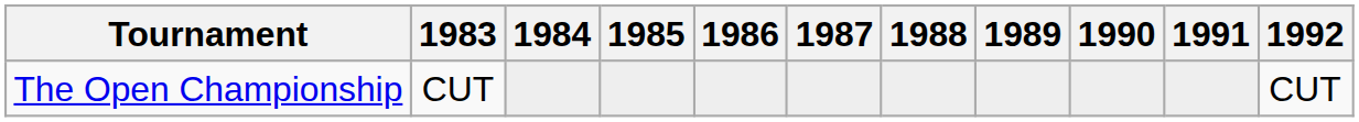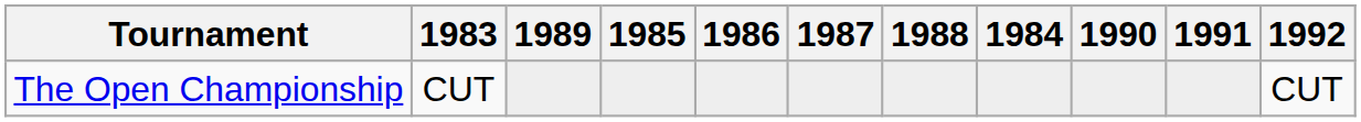 <table class="wikitable" style="font-size:95%;text-align:center;">
 <tr>
 <th>Tournament</th>
 <th>1983</th>
-<th>1984</th>
+<th>1989</th>
 <th>1985</th>
 <th>1986</th>
 <th>1987</th>
 <th>1988</th>
-<th>1989</th>
+<th>1984</th>
 <th>1990</th>
 <th>1991</th>
 <th>1992</th>
 </tr>
 <tr>
 <td align=left><a href='#'>The Open Championship</a></td>
 <td>CUT</td>
 <td style="background:#eeeeee;"></td>
 <td style="background:#eeeeee;"></td>
 <td style="background:#eeeeee;"></td>
 <td style="background:#eeeeee;"></td>
 <td style="background:#eeeeee;"></td>
 <td style="background:#eeeeee;"></td>
 <td style="background:#eeeeee;"></td>
 <td style="background:#eeeeee;"></td>
 <td>CUT</td>
 </tr>
 </table>
